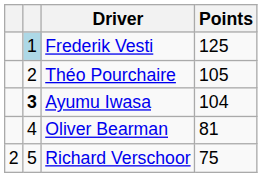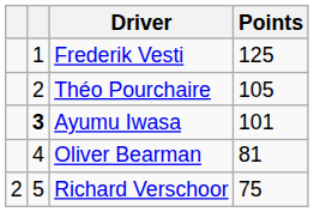 <table class="wikitable" style="font-size: 85%;">
 <tr>
 <th></th>
 <th></th>
 <th>Driver</th>
 <th>Points</th>
 </tr>
 <tr>
 <td align="left"></td>
-<td align="center" style="background: lightblue;">1</td>
+<td align="center">1</td>
 <td> <a href='#'>Frederik Vesti</a></td>
 <td>125</td>
 </tr>
 <tr>
 <td align="left"></td>
 <td align="center">2</td>
 <td> <a href='#'>Théo Pourchaire</a></td>
 <td>105</td>
 </tr>
 <tr>
 <td align="left"></td>
 <td align="center"><strong>3</strong></td>
 <td> <a href='#'>Ayumu Iwasa</a></td>
-<td>104</td>
+<td>101</td>
 </tr>
 <tr>
 <td align="left"></td>
 <td align="center">4</td>
 <td> <a href='#'>Oliver Bearman</a></td>
 <td>81</td>
 </tr>
 <tr>
 <td align="left"> 2</td>
 <td align="center">5</td>
 <td> <a href='#'>Richard Verschoor</a></td>
 <td>75</td>
 </tr>
 </table>
